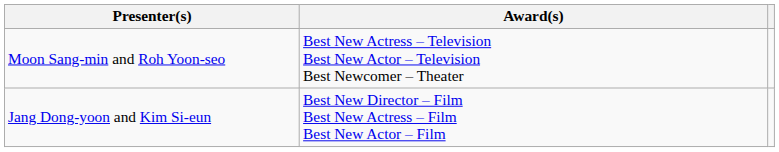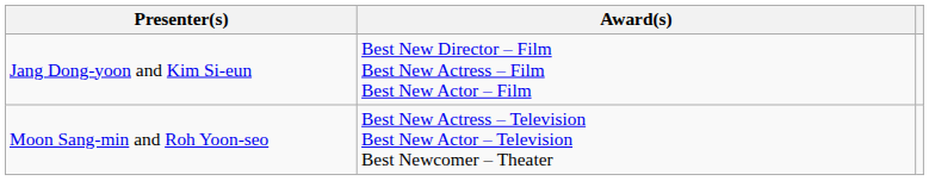 <table class="wikitable sortable">
 <tr>
 <th scope="col" style="width:300px">Presenter(s)</th>
 <th scope="col" style="width:480px">Award(s)</th>
 <th class="unsortable" scope="col"></th>
 </tr>
 <tr>
+<td><a href='#'>Jang Dong-yoon</a> and <a href='#'>Kim Si-eun</a></td>
+<td><a href='#'>Best New Director – Film</a><br><a href='#'>Best New Actress – Film</a><br><a href='#'>Best New Actor – Film</a></td>
+<td></td>
+</tr>
+<tr>
 <td><a href='#'>Moon Sang-min</a> and <a href='#'>Roh Yoon-seo</a></td>
 <td><a href='#'>Best New Actress – Television</a><br><a href='#'>Best New Actor – Television</a><br>Best Newcomer – Theater</td>
 <td></td>
 </tr>
-<tr>
-<td><a href='#'>Jang Dong-yoon</a> and <a href='#'>Kim Si-eun</a></td>
-<td><a href='#'>Best New Director – Film</a><br><a href='#'>Best New Actress – Film</a><br><a href='#'>Best New Actor – Film</a></td>
-<td></td>
-</tr>
 </table>
